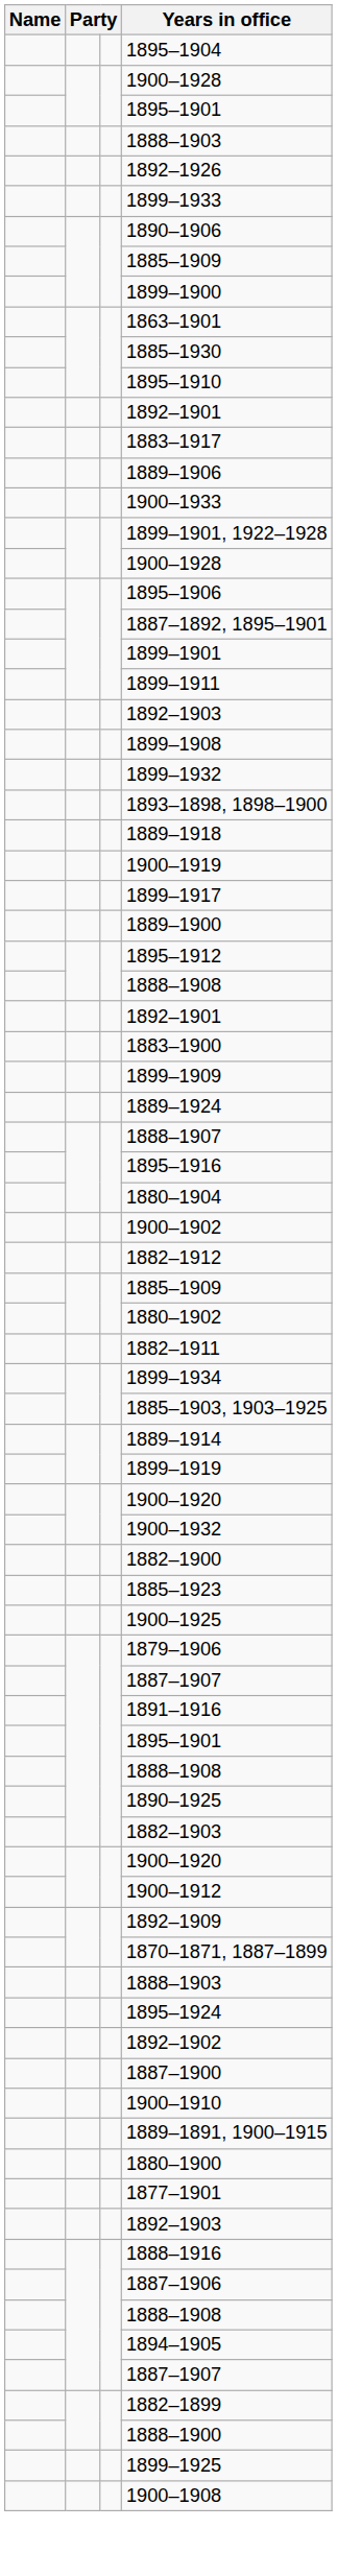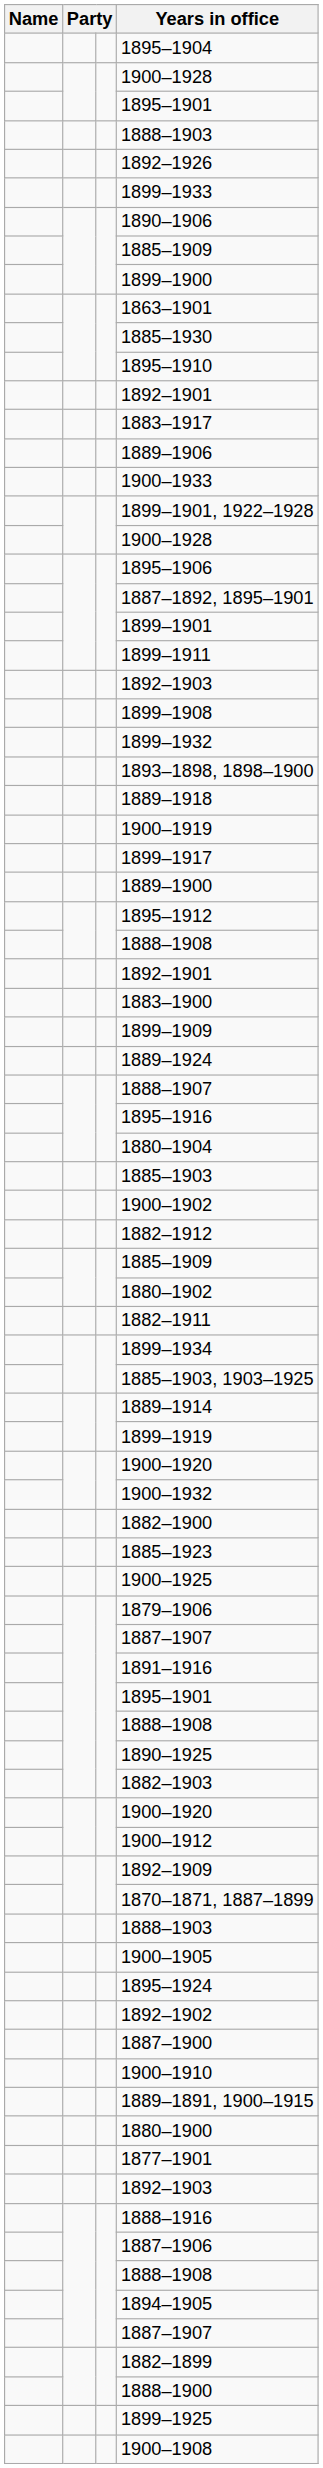 <table class="wikitable sortable">
 <tr>
 <th>Name</th>
 <th colspan=2>Party</th>
 <th>Years in office</th>
 </tr>
 <tr>
 <td></td>
 <td> </td>
 <td></td>
 <td>1895–1904</td>
 </tr>
 <tr>
 <td></td>
 <td rowspan="2" > </td>
 <td rowspan="2"></td>
 <td>1900–1928</td>
 </tr>
 <tr>
 <td></td>
 <td>1895–1901</td>
 </tr>
 <tr>
 <td></td>
 <td> </td>
 <td></td>
 <td>1888–1903</td>
 </tr>
 <tr>
 <td></td>
 <td> </td>
 <td></td>
 <td>1892–1926</td>
 </tr>
 <tr>
 <td></td>
 <td> </td>
 <td></td>
 <td>1899–1933</td>
 </tr>
 <tr>
 <td></td>
 <td rowspan="3" > </td>
 <td rowspan="3"></td>
 <td>1890–1906</td>
 </tr>
 <tr>
 <td></td>
 <td>1885–1909</td>
 </tr>
 <tr>
 <td></td>
 <td>1899–1900</td>
 </tr>
 <tr>
 <td></td>
 <td rowspan="3" > </td>
 <td rowspan="3"></td>
 <td>1863–1901</td>
 </tr>
 <tr>
 <td></td>
 <td>1885–1930</td>
 </tr>
 <tr>
 <td></td>
 <td>1895–1910</td>
 </tr>
 <tr>
 <td></td>
 <td> </td>
 <td></td>
 <td>1892–1901</td>
 </tr>
 <tr>
 <td></td>
 <td> </td>
 <td></td>
 <td>1883–1917</td>
 </tr>
 <tr>
 <td></td>
 <td> </td>
 <td></td>
 <td>1889–1906</td>
 </tr>
 <tr>
 <td></td>
 <td> </td>
 <td></td>
 <td>1900–1933</td>
 </tr>
 <tr>
 <td></td>
 <td rowspan="2" > </td>
 <td rowspan="2"></td>
 <td>1899–1901, 1922–1928</td>
 </tr>
 <tr>
 <td></td>
 <td>1900–1928</td>
 </tr>
 <tr>
 <td></td>
 <td rowspan="4" > </td>
 <td rowspan="4"></td>
 <td>1895–1906</td>
 </tr>
 <tr>
 <td></td>
 <td>1887–1892, 1895–1901</td>
 </tr>
 <tr>
 <td></td>
 <td>1899–1901</td>
 </tr>
 <tr>
 <td></td>
 <td>1899–1911</td>
 </tr>
 <tr>
 <td></td>
 <td> </td>
 <td></td>
 <td>1892–1903</td>
 </tr>
 <tr>
 <td></td>
 <td> </td>
 <td></td>
 <td>1899–1908</td>
 </tr>
 <tr>
 <td></td>
 <td> </td>
 <td></td>
 <td>1899–1932</td>
 </tr>
 <tr>
 <td></td>
 <td> </td>
 <td></td>
 <td>1893–1898, 1898–1900</td>
 </tr>
 <tr>
 <td></td>
 <td> </td>
 <td></td>
 <td>1889–1918</td>
 </tr>
 <tr>
 <td></td>
 <td> </td>
 <td></td>
 <td>1900–1919</td>
 </tr>
 <tr>
 <td></td>
 <td> </td>
 <td></td>
 <td>1899–1917</td>
 </tr>
 <tr>
 <td></td>
 <td> </td>
 <td></td>
 <td>1889–1900</td>
 </tr>
 <tr>
 <td></td>
 <td rowspan="2" > </td>
 <td rowspan="2"></td>
 <td>1895–1912</td>
 </tr>
 <tr>
 <td></td>
 <td>1888–1908</td>
 </tr>
 <tr>
 <td></td>
 <td> </td>
 <td></td>
 <td>1892–1901</td>
 </tr>
 <tr>
 <td></td>
 <td> </td>
 <td></td>
 <td>1883–1900</td>
 </tr>
 <tr>
 <td></td>
 <td> </td>
 <td></td>
 <td>1899–1909</td>
 </tr>
 <tr>
 <td></td>
 <td> </td>
 <td></td>
 <td>1889–1924</td>
 </tr>
 <tr>
 <td></td>
 <td rowspan="3" > </td>
 <td rowspan="3"></td>
 <td>1888–1907</td>
 </tr>
 <tr>
 <td></td>
 <td>1895–1916</td>
 </tr>
 <tr>
 <td></td>
 <td>1880–1904</td>
 </tr>
 <tr>
 <td></td>
 <td> </td>
 <td></td>
+<td>1885–1903</td>
+</tr>
+<tr>
+<td></td>
+<td> </td>
+<td></td>
 <td>1900–1902</td>
 </tr>
 <tr>
 <td></td>
 <td> </td>
 <td></td>
 <td>1882–1912</td>
 </tr>
 <tr>
 <td></td>
 <td rowspan="2" > </td>
 <td rowspan="2"></td>
 <td>1885–1909</td>
 </tr>
 <tr>
 <td></td>
 <td>1880–1902</td>
 </tr>
 <tr>
 <td></td>
 <td> </td>
 <td></td>
 <td>1882–1911</td>
 </tr>
 <tr>
 <td></td>
 <td rowspan="2" > </td>
 <td rowspan="2"></td>
 <td>1899–1934</td>
 </tr>
 <tr>
 <td></td>
 <td>1885–1903, 1903–1925</td>
 </tr>
 <tr>
 <td></td>
 <td rowspan="2" > </td>
 <td rowspan="2"></td>
 <td>1889–1914</td>
 </tr>
 <tr>
 <td></td>
 <td>1899–1919</td>
 </tr>
 <tr>
 <td></td>
 <td rowspan="2" > </td>
 <td rowspan="2"></td>
 <td>1900–1920</td>
 </tr>
 <tr>
 <td></td>
 <td>1900–1932</td>
 </tr>
 <tr>
 <td></td>
 <td> </td>
 <td></td>
 <td>1882–1900</td>
 </tr>
 <tr>
 <td></td>
 <td> </td>
 <td></td>
 <td>1885–1923</td>
 </tr>
 <tr>
 <td></td>
 <td> </td>
 <td></td>
 <td>1900–1925</td>
 </tr>
 <tr>
 <td></td>
 <td rowspan="7" > </td>
 <td rowspan="7"></td>
 <td>1879–1906</td>
 </tr>
 <tr>
 <td></td>
 <td>1887–1907</td>
 </tr>
 <tr>
 <td></td>
 <td>1891–1916</td>
 </tr>
 <tr>
 <td></td>
 <td>1895–1901</td>
 </tr>
 <tr>
 <td></td>
 <td>1888–1908</td>
 </tr>
 <tr>
 <td></td>
 <td>1890–1925</td>
 </tr>
 <tr>
 <td></td>
 <td>1882–1903</td>
 </tr>
 <tr>
 <td></td>
 <td rowspan="2" > </td>
 <td rowspan="2"></td>
 <td>1900–1920</td>
 </tr>
 <tr>
 <td></td>
 <td>1900–1912</td>
 </tr>
 <tr>
 <td></td>
 <td rowspan="2" > </td>
 <td rowspan="2"></td>
 <td>1892–1909</td>
 </tr>
 <tr>
 <td></td>
 <td>1870–1871, 1887–1899</td>
 </tr>
 <tr>
 <td></td>
 <td> </td>
 <td></td>
 <td>1888–1903</td>
 </tr>
 <tr>
 <td></td>
 <td> </td>
 <td></td>
+<td>1900–1905</td>
+</tr>
+<tr>
+<td></td>
+<td> </td>
+<td></td>
 <td>1895–1924</td>
 </tr>
 <tr>
 <td></td>
 <td> </td>
 <td></td>
 <td>1892–1902</td>
 </tr>
 <tr>
 <td></td>
 <td> </td>
 <td></td>
 <td>1887–1900</td>
 </tr>
 <tr>
 <td></td>
 <td> </td>
 <td></td>
 <td>1900–1910</td>
 </tr>
 <tr>
 <td></td>
 <td> </td>
 <td></td>
 <td>1889–1891, 1900–1915</td>
 </tr>
 <tr>
 <td></td>
 <td> </td>
 <td></td>
 <td>1880–1900</td>
 </tr>
 <tr>
 <td></td>
 <td> </td>
 <td></td>
 <td>1877–1901</td>
 </tr>
 <tr>
 <td></td>
 <td> </td>
 <td></td>
 <td>1892–1903</td>
 </tr>
 <tr>
 <td></td>
 <td rowspan="5" > </td>
 <td rowspan="5"></td>
 <td>1888–1916</td>
 </tr>
 <tr>
 <td></td>
 <td>1887–1906</td>
 </tr>
 <tr>
 <td></td>
 <td>1888–1908</td>
 </tr>
 <tr>
 <td></td>
 <td>1894–1905</td>
 </tr>
 <tr>
 <td></td>
 <td>1887–1907</td>
 </tr>
 <tr>
 <td></td>
 <td rowspan="2" > </td>
 <td rowspan="2"></td>
 <td>1882–1899</td>
 </tr>
 <tr>
 <td></td>
 <td>1888–1900</td>
 </tr>
 <tr>
 <td></td>
 <td> </td>
 <td></td>
 <td>1899–1925</td>
 </tr>
 <tr>
 <td></td>
 <td> </td>
 <td></td>
 <td>1900–1908</td>
 </tr>
 </table>
